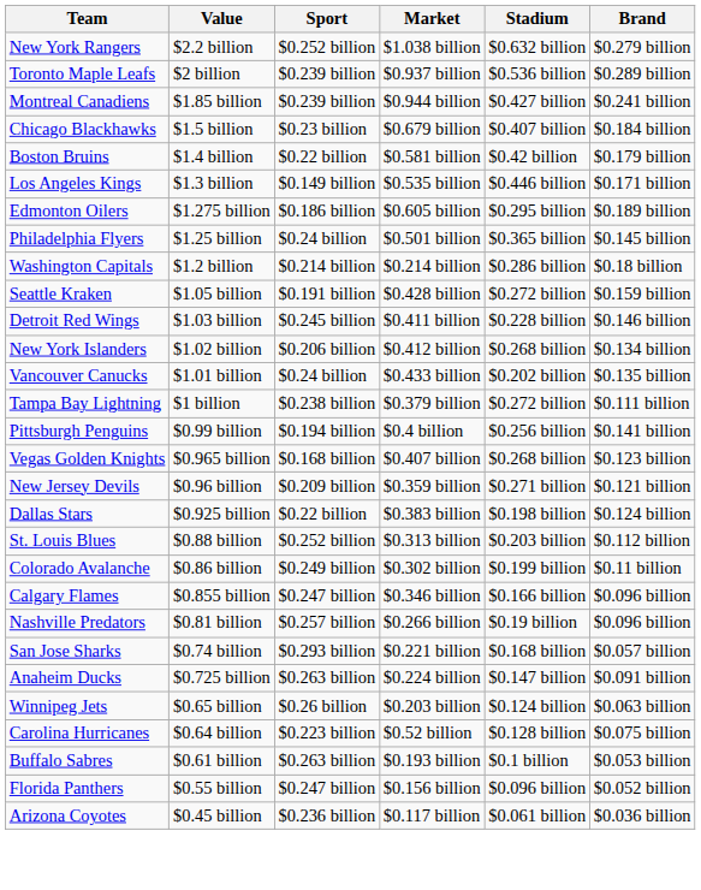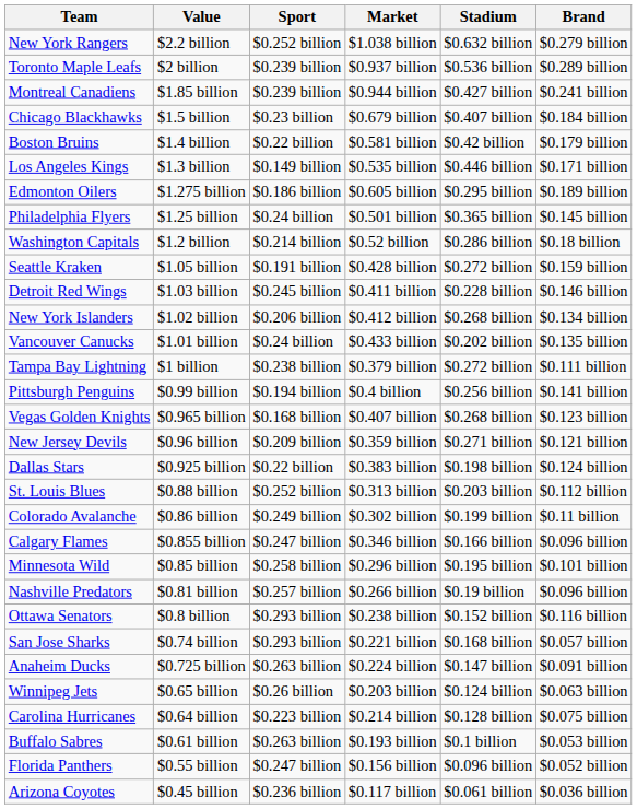 <table class="wikitable sortable">
 <tr>
 <th>Team</th>
 <th>Value</th>
 <th>Sport</th>
 <th>Market</th>
 <th>Stadium</th>
 <th>Brand</th>
 </tr>
 <tr>
 <td><a href='#'>New York Rangers</a></td>
 <td>$2.2 billion</td>
 <td>$0.252 billion</td>
 <td>$1.038 billion</td>
 <td>$0.632 billion</td>
 <td>$0.279 billion</td>
 </tr>
 <tr>
 <td><a href='#'>Toronto Maple Leafs</a></td>
 <td>$2 billion</td>
 <td>$0.239 billion</td>
 <td>$0.937 billion</td>
 <td>$0.536 billion</td>
 <td>$0.289 billion</td>
 </tr>
 <tr>
 <td><a href='#'>Montreal Canadiens</a></td>
 <td>$1.85 billion</td>
 <td>$0.239 billion</td>
 <td>$0.944 billion</td>
 <td>$0.427 billion</td>
 <td>$0.241 billion</td>
 </tr>
 <tr>
 <td><a href='#'>Chicago Blackhawks</a></td>
 <td>$1.5 billion</td>
 <td>$0.23 billion</td>
 <td>$0.679 billion</td>
 <td>$0.407 billion</td>
 <td>$0.184 billion</td>
 </tr>
 <tr>
 <td><a href='#'>Boston Bruins</a></td>
 <td>$1.4 billion</td>
 <td>$0.22 billion</td>
 <td>$0.581 billion</td>
 <td>$0.42 billion</td>
 <td>$0.179 billion</td>
 </tr>
 <tr>
 <td><a href='#'>Los Angeles Kings</a></td>
 <td>$1.3 billion</td>
 <td>$0.149 billion</td>
 <td>$0.535 billion</td>
 <td>$0.446 billion</td>
 <td>$0.171 billion</td>
 </tr>
 <tr>
 <td><a href='#'>Edmonton Oilers</a></td>
 <td>$1.275 billion</td>
 <td>$0.186 billion</td>
 <td>$0.605 billion</td>
 <td>$0.295 billion</td>
 <td>$0.189 billion</td>
 </tr>
 <tr>
 <td><a href='#'>Philadelphia Flyers</a></td>
 <td>$1.25 billion</td>
 <td>$0.24 billion</td>
 <td>$0.501 billion</td>
 <td>$0.365 billion</td>
 <td>$0.145 billion</td>
 </tr>
 <tr>
 <td><a href='#'>Washington Capitals</a></td>
 <td>$1.2 billion</td>
 <td>$0.214 billion</td>
-<td>$0.214 billion</td>
+<td>$0.52 billion</td>
 <td>$0.286 billion</td>
 <td>$0.18 billion</td>
 </tr>
 <tr>
 <td><a href='#'>Seattle Kraken</a></td>
 <td>$1.05 billion</td>
 <td>$0.191 billion</td>
 <td>$0.428 billion</td>
 <td>$0.272 billion</td>
 <td>$0.159 billion</td>
 </tr>
 <tr>
 <td><a href='#'>Detroit Red Wings</a></td>
 <td>$1.03 billion</td>
 <td>$0.245 billion</td>
 <td>$0.411 billion</td>
 <td>$0.228 billion</td>
 <td>$0.146 billion</td>
 </tr>
 <tr>
 <td><a href='#'>New York Islanders</a></td>
 <td>$1.02 billion</td>
 <td>$0.206 billion</td>
 <td>$0.412 billion</td>
 <td>$0.268 billion</td>
 <td>$0.134 billion</td>
 </tr>
 <tr>
 <td><a href='#'>Vancouver Canucks</a></td>
 <td>$1.01 billion</td>
 <td>$0.24 billion</td>
 <td>$0.433 billion</td>
 <td>$0.202 billion</td>
 <td>$0.135 billion</td>
 </tr>
 <tr>
 <td><a href='#'>Tampa Bay Lightning</a></td>
 <td>$1 billion</td>
 <td>$0.238 billion</td>
 <td>$0.379 billion</td>
 <td>$0.272 billion</td>
 <td>$0.111 billion</td>
 </tr>
 <tr>
 <td><a href='#'>Pittsburgh Penguins</a></td>
 <td>$0.99 billion</td>
 <td>$0.194 billion</td>
 <td>$0.4 billion</td>
 <td>$0.256 billion</td>
 <td>$0.141 billion</td>
 </tr>
 <tr>
 <td><a href='#'>Vegas Golden Knights</a></td>
 <td>$0.965 billion</td>
 <td>$0.168 billion</td>
 <td>$0.407 billion</td>
 <td>$0.268 billion</td>
 <td>$0.123 billion</td>
 </tr>
 <tr>
 <td><a href='#'>New Jersey Devils</a></td>
 <td>$0.96 billion</td>
 <td>$0.209 billion</td>
 <td>$0.359 billion</td>
 <td>$0.271 billion</td>
 <td>$0.121 billion</td>
 </tr>
 <tr>
 <td><a href='#'>Dallas Stars</a></td>
 <td>$0.925 billion</td>
 <td>$0.22 billion</td>
 <td>$0.383 billion</td>
 <td>$0.198 billion</td>
 <td>$0.124 billion</td>
 </tr>
 <tr>
 <td><a href='#'>St. Louis Blues</a></td>
 <td>$0.88 billion</td>
 <td>$0.252 billion</td>
 <td>$0.313 billion</td>
 <td>$0.203 billion</td>
 <td>$0.112 billion</td>
 </tr>
 <tr>
 <td><a href='#'>Colorado Avalanche</a></td>
 <td>$0.86 billion</td>
 <td>$0.249 billion</td>
 <td>$0.302 billion</td>
 <td>$0.199 billion</td>
 <td>$0.11 billion</td>
 </tr>
 <tr>
 <td><a href='#'>Calgary Flames</a></td>
 <td>$0.855 billion</td>
 <td>$0.247 billion</td>
 <td>$0.346 billion</td>
 <td>$0.166 billion</td>
 <td>$0.096 billion</td>
 </tr>
 <tr>
+<td><a href='#'>Minnesota Wild</a></td>
+<td>$0.85 billion</td>
+<td>$0.258 billion</td>
+<td>$0.296 billion</td>
+<td>$0.195 billion</td>
+<td>$0.101 billion</td>
+</tr>
+<tr>
 <td><a href='#'>Nashville Predators</a></td>
 <td>$0.81 billion</td>
 <td>$0.257 billion</td>
 <td>$0.266 billion</td>
 <td>$0.19 billion</td>
 <td>$0.096 billion</td>
+</tr>
+<tr>
+<td><a href='#'>Ottawa Senators</a></td>
+<td>$0.8 billion</td>
+<td>$0.293 billion</td>
+<td>$0.238 billion</td>
+<td>$0.152 billion</td>
+<td>$0.116 billion</td>
 </tr>
 <tr>
 <td><a href='#'>San Jose Sharks</a></td>
 <td>$0.74 billion</td>
 <td>$0.293 billion</td>
 <td>$0.221 billion</td>
 <td>$0.168 billion</td>
 <td>$0.057 billion</td>
 </tr>
 <tr>
 <td><a href='#'>Anaheim Ducks</a></td>
 <td>$0.725 billion</td>
 <td>$0.263 billion</td>
 <td>$0.224 billion</td>
 <td>$0.147 billion</td>
 <td>$0.091 billion</td>
 </tr>
 <tr>
 <td><a href='#'>Winnipeg Jets</a></td>
 <td>$0.65 billion</td>
 <td>$0.26 billion</td>
 <td>$0.203 billion</td>
 <td>$0.124 billion</td>
 <td>$0.063 billion</td>
 </tr>
 <tr>
 <td><a href='#'>Carolina Hurricanes</a></td>
 <td>$0.64 billion</td>
 <td>$0.223 billion</td>
-<td>$0.52 billion</td>
+<td>$0.214 billion</td>
 <td>$0.128 billion</td>
 <td>$0.075 billion</td>
 </tr>
 <tr>
 <td><a href='#'>Buffalo Sabres</a></td>
 <td>$0.61 billion</td>
 <td>$0.263 billion</td>
 <td>$0.193 billion</td>
 <td>$0.1 billion</td>
 <td>$0.053 billion</td>
 </tr>
 <tr>
 <td><a href='#'>Florida Panthers</a></td>
 <td>$0.55 billion</td>
 <td>$0.247 billion</td>
 <td>$0.156 billion</td>
 <td>$0.096 billion</td>
 <td>$0.052 billion</td>
 </tr>
 <tr>
 <td><a href='#'>Arizona Coyotes</a></td>
 <td>$0.45 billion</td>
 <td>$0.236 billion</td>
 <td>$0.117 billion</td>
 <td>$0.061 billion</td>
 <td>$0.036 billion</td>
 </tr>
 </table>
